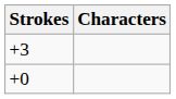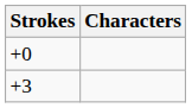 <table class="wikitable">
 <tr>
 <th>Strokes</th>
 <th>Characters</th>
 </tr>
 <tr --->
+<td>+0</td>
+<td style="font-size: large;"></td>
+</tr>
+<tr --->
 <td>+3</td>
 <td style="font-size: large;">    </td>
 </tr>
-<tr --->
-<td>+0</td>
-<td style="font-size: large;"></td>
-</tr>
 </table>
